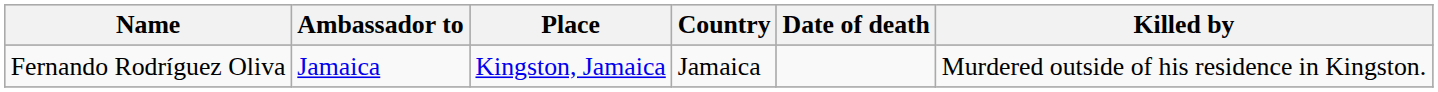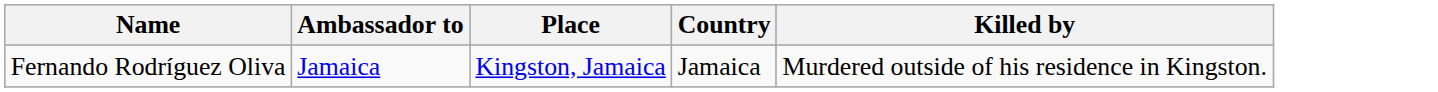 <table class="wikitable sortable">
 <tr>
 <th>Name</th>
 <th>Ambassador to</th>
 <th>Place</th>
 <th>Country</th>
-<th>Date of death</th>
 <th>Killed by</th>
 </tr>
 <tr>
 <td>Fernando Rodríguez Oliva</td>
 <td><a href='#'>Jamaica</a></td>
 <td><a href='#'>Kingston, Jamaica</a></td>
 <td>Jamaica</td>
-<td></td>
 <td>Murdered outside of his residence in Kingston.</td>
 </tr>
 </table>
